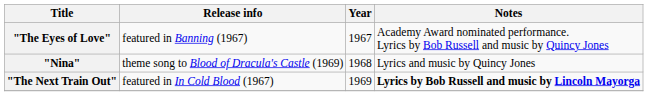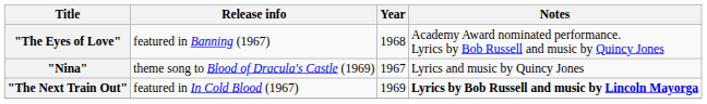 <table class="wikitable plainrowheaders sortable">
 <tr>
 <th scope="col">Title</th>
 <th scope="col">Release info</th>
 <th scope="col">Year</th>
 <th scope="col" class="unsortable">Notes</th>
 </tr>
 <tr>
 <th scope="row">"The Eyes of Love"</th>
 <td>featured in <em><a href='#'>Banning</a></em> (1967)</td>
-<td>1967</td>
+<td>1968</td>
 <td>Academy Award nominated performance.<br>Lyrics by <a href='#'>Bob Russell</a> and music by <a href='#'>Quincy Jones</a></td>
 </tr>
 <tr>
 <th scope="row">"Nina"</th>
 <td>theme song to <em><a href='#'>Blood of Dracula's Castle</a></em> (1969)</td>
-<td>1968</td>
+<td>1967</td>
 <td>Lyrics and music by Quincy Jones</td>
 </tr>
 <tr>
 <th scope="row">"The Next Train Out"</th>
 <td>featured in <em><a href='#'>In Cold Blood</a></em> (1967)</td>
 <td>1969</td>
 <td><strong>Lyrics by Bob Russell and music by <a href='#'>Lincoln Mayorga</a></strong></td>
 </tr>
 <tr>
 </tr>
 </table>
